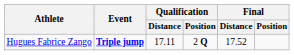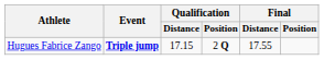 <table class=wikitable style=font-size:90%>
 <tr>
 <th rowspan=2>Athlete</th>
 <th rowspan=2>Event</th>
 <th colspan=2>Qualification</th>
 <th colspan=2>Final</th>
 </tr>
 <tr style=font-size:95%>
 <th>Distance</th>
 <th>Position</th>
 <th>Distance</th>
 <th>Position</th>
 </tr>
 <tr align=center>
 <td align=left><a href='#'>Hugues Fabrice Zango</a></td>
 <td align=left><strong><a href='#'>Triple jump</a></strong></td>
-<td>17.11</td>
+<td>17.15</td>
 <td>2 <strong>Q</strong></td>
-<td>17.52</td>
+<td>17.55</td>
 <td></td>
 </tr>
 </table>
